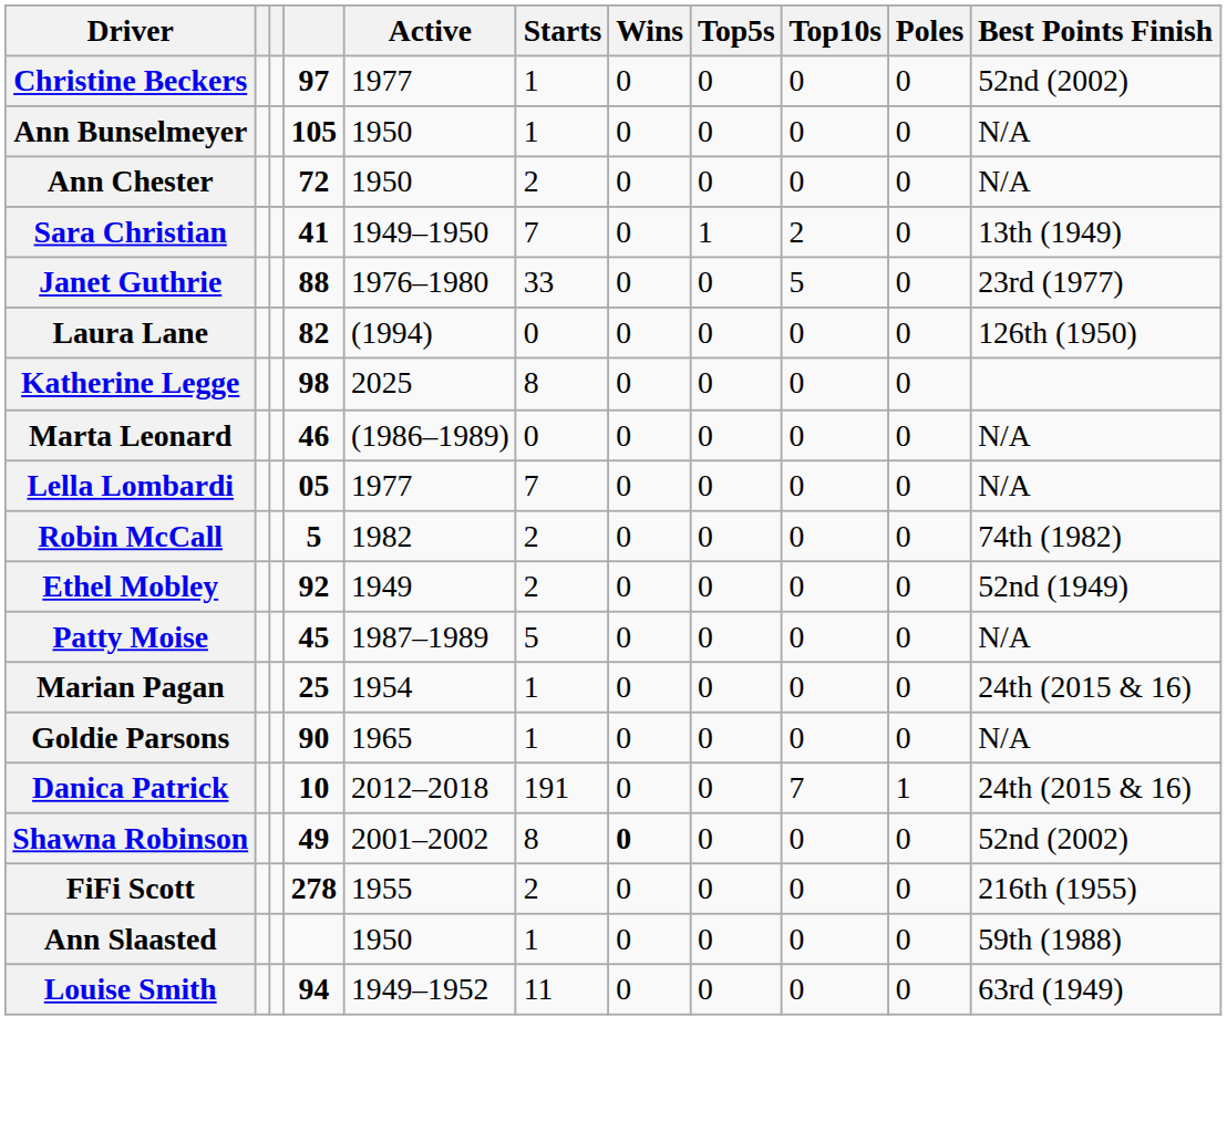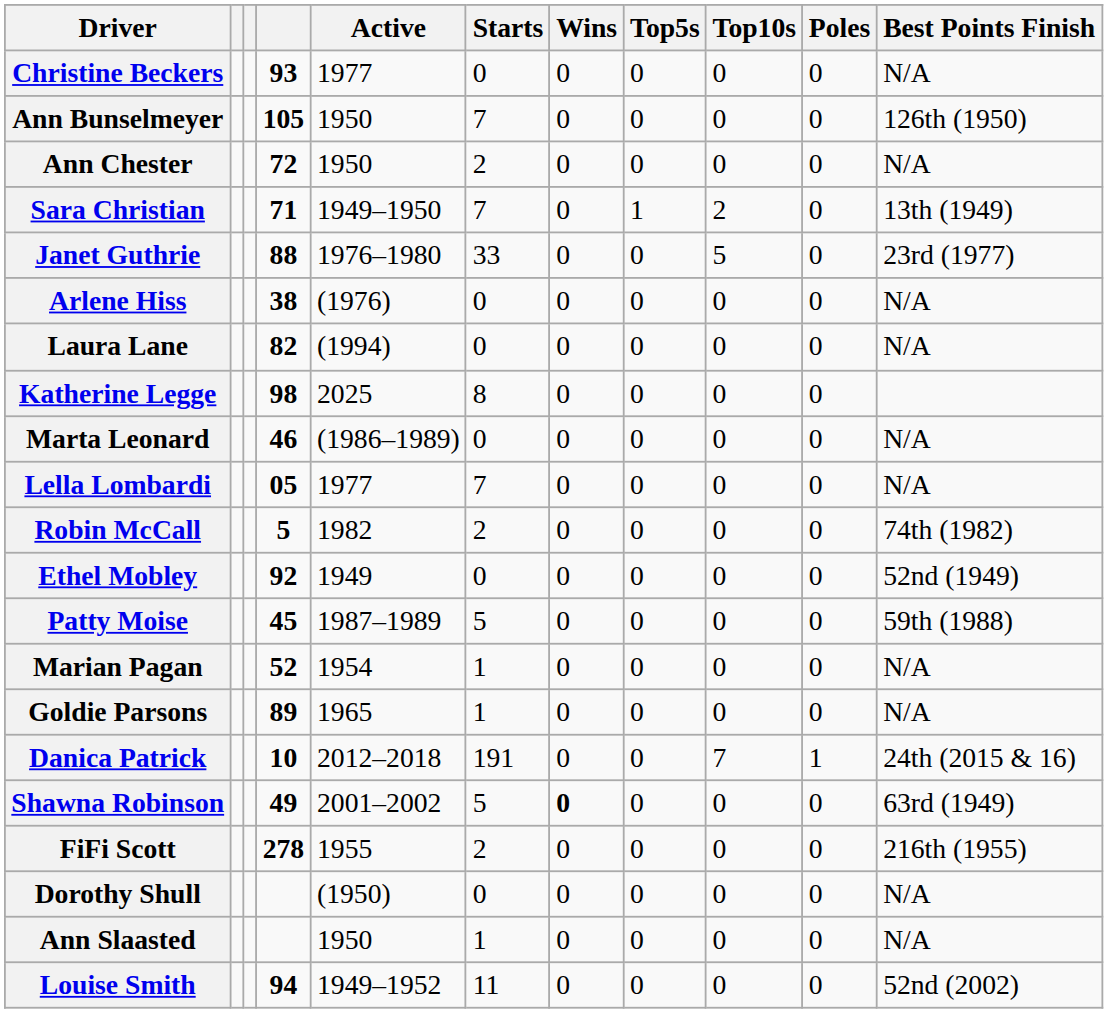 <table class="wikitable sortable" style="font-size: 95%;">
 <tr>
 <th>Driver</th>
 <th></th>
 <th></th>
 <th></th>
 <th>Active</th>
 <th>Starts</th>
 <th>Wins</th>
 <th>Top5s</th>
 <th>Top10s</th>
 <th>Poles</th>
 <th>Best Points Finish</th>
 </tr>
 <tr>
 <th><a href='#'>Christine Beckers</a></th>
 <td></td>
 <td align=center></td>
-<td align=center><strong>97</strong></td>
+<td align=center><strong>93</strong></td>
 <td>1977</td>
-<td>1</td>
 <td>0</td>
 <td>0</td>
 <td>0</td>
 <td>0</td>
-<td data-sort-value=52>52nd (2002)</td>
+<td>0</td>
+<td data-sort-value=1000>N/A</td>
 </tr>
 <tr>
 <th>Ann Bunselmeyer</th>
 <td></td>
 <td align=center></td>
 <td align=center><strong>105</strong></td>
 <td>1950</td>
-<td>1</td>
+<td>7</td>
 <td>0</td>
 <td>0</td>
 <td>0</td>
 <td>0</td>
-<td data-sort-value=1000>N/A</td>
+<td data-sort-value=126>126th (1950)</td>
 </tr>
 <tr>
 <th>Ann Chester</th>
 <td></td>
 <td align=center></td>
 <td align=center><strong>72</strong></td>
 <td>1950</td>
 <td>2</td>
 <td>0</td>
 <td>0</td>
 <td>0</td>
 <td>0</td>
 <td data-sort-value=1000>N/A</td>
 </tr>
 <tr>
 <th><a href='#'>Sara Christian</a></th>
 <td></td>
 <td align=center></td>
-<td align=center><strong>41</strong></td>
+<td align=center><strong>71</strong></td>
 <td>1949–1950</td>
 <td>7</td>
 <td>0</td>
 <td>1</td>
 <td>2</td>
 <td>0</td>
 <td data-sort-value=13>13th (1949)</td>
 </tr>
 <tr>
 <th><a href='#'>Janet Guthrie</a></th>
 <td></td>
 <td align=center></td>
 <td align=center><strong>88</strong></td>
 <td>1976–1980</td>
 <td>33</td>
 <td>0</td>
 <td>0</td>
 <td>5</td>
 <td>0</td>
 <td data-sort-value=23>23rd (1977)</td>
 </tr>
 <tr>
+<th><a href='#'>Arlene Hiss</a></th>
+<td></td>
+<td align=center></td>
+<td align=center><strong>38</strong></td>
+<td data-sort-value=1976>(1976)</td>
+<td>0</td>
+<td>0</td>
+<td>0</td>
+<td>0</td>
+<td>0</td>
+<td data-sort-value=1000>N/A</td>
+</tr>
+<tr>
 <th>Laura Lane</th>
 <td></td>
 <td align=center></td>
 <td align=center><strong>82</strong></td>
 <td data-sort-value=1994>(1994)</td>
 <td>0</td>
 <td>0</td>
 <td>0</td>
 <td>0</td>
 <td>0</td>
-<td data-sort-value=126>126th (1950)</td>
+<td data-sort-value=1000>N/A</td>
 </tr>
 <tr>
 <th><a href='#'>Katherine Legge</a></th>
 <td></td>
 <td></td>
 <td align=center><strong>98</strong></td>
 <td>2025</td>
 <td>8</td>
 <td>0</td>
 <td>0</td>
 <td>0</td>
 <td>0</td>
 <td></td>
 </tr>
 <tr>
 <th>Marta Leonard</th>
 <td></td>
 <td align=center></td>
 <td align=center><strong>46</strong></td>
 <td data-sort-value=1986–1989>(1986–1989)</td>
 <td>0</td>
 <td>0</td>
 <td>0</td>
 <td>0</td>
 <td>0</td>
 <td data-sort-value=1000>N/A</td>
 </tr>
 <tr>
 <th><a href='#'>Lella Lombardi</a></th>
 <td></td>
 <td align=center></td>
 <td align=center><strong>05</strong></td>
 <td>1977</td>
 <td>7</td>
 <td>0</td>
 <td>0</td>
 <td>0</td>
 <td>0</td>
 <td data-sort-value=1000>N/A</td>
 </tr>
 <tr>
 <th><a href='#'>Robin McCall</a></th>
 <td></td>
 <td align=center></td>
 <td align=center><strong>5</strong></td>
 <td>1982</td>
 <td>2</td>
 <td>0</td>
 <td>0</td>
 <td>0</td>
 <td>0</td>
 <td data-sort-value=74>74th (1982)</td>
 </tr>
 <tr>
 <th><a href='#'>Ethel Mobley</a></th>
 <td></td>
 <td align=center></td>
 <td align=center><strong>92</strong></td>
 <td>1949</td>
-<td>2</td>
+<td>0</td>
 <td>0</td>
 <td>0</td>
 <td>0</td>
 <td>0</td>
 <td data-sort-value=52>52nd (1949)</td>
 </tr>
 <tr>
 <th><a href='#'>Patty Moise</a></th>
 <td></td>
 <td align=center></td>
 <td align=center><strong>45</strong></td>
 <td>1987–1989</td>
 <td>5</td>
 <td>0</td>
 <td>0</td>
 <td>0</td>
 <td>0</td>
-<td data-sort-value=1000>N/A</td>
+<td data-sort-value=59>59th (1988)</td>
 </tr>
 <tr>
 <th>Marian Pagan</th>
 <td></td>
 <td align=center></td>
-<td align=center><strong>25</strong></td>
+<td align=center><strong>52</strong></td>
 <td>1954</td>
 <td>1</td>
 <td>0</td>
 <td>0</td>
 <td>0</td>
 <td>0</td>
-<td data-sort-value=24>24th (2015 & 16)</td>
+<td data-sort-value=1000>N/A</td>
 </tr>
 <tr>
 <th>Goldie Parsons</th>
 <td></td>
 <td align=center></td>
-<td align=center><strong>90</strong></td>
+<td align=center><strong>89</strong></td>
 <td>1965</td>
 <td>1</td>
 <td>0</td>
 <td>0</td>
 <td>0</td>
 <td>0</td>
 <td data-sort-value=1000>N/A</td>
 </tr>
 <tr>
 <th><a href='#'>Danica Patrick</a></th>
 <td></td>
 <td align=center></td>
 <td align=center><strong>10</strong></td>
 <td>2012–2018</td>
 <td>191</td>
 <td>0</td>
 <td>0</td>
 <td>7</td>
 <td>1</td>
 <td data-sort-value=24>24th (2015 & 16)</td>
 </tr>
 <tr>
 <th><a href='#'>Shawna Robinson</a></th>
 <td></td>
 <td align=center></td>
 <td align=center><strong>49</strong></td>
 <td>2001–2002</td>
-<td>8</td>
+<td>5</td>
 <td><strong>0</strong></td>
 <td>0</td>
 <td>0</td>
 <td>0</td>
-<td data-sort-value=52>52nd (2002)</td>
+<td data-sort-value=63>63rd (1949)</td>
 </tr>
 <tr>
 <th>FiFi Scott</th>
 <td></td>
 <td align=center></td>
 <td align=center><strong>278</strong></td>
 <td>1955</td>
 <td>2</td>
 <td>0</td>
 <td>0</td>
 <td>0</td>
 <td>0</td>
 <td data-sort-value=216>216th (1955)</td>
 </tr>
 <tr>
+<th>Dorothy Shull</th>
+<td></td>
+<td align=center></td>
+<td></td>
+<td data-sort-value=1950>(1950)</td>
+<td>0</td>
+<td>0</td>
+<td>0</td>
+<td>0</td>
+<td>0</td>
+<td data-sort-value=1000>N/A</td>
+</tr>
+<tr>
 <th>Ann Slaasted</th>
 <td></td>
 <td align=center></td>
 <td></td>
 <td>1950</td>
 <td>1</td>
 <td>0</td>
 <td>0</td>
 <td>0</td>
 <td>0</td>
-<td data-sort-value=59>59th (1988)</td>
+<td data-sort-value=1000>N/A</td>
 </tr>
 <tr>
 <th><a href='#'>Louise Smith</a></th>
 <td></td>
 <td align=center></td>
 <td align=center><strong>94</strong></td>
 <td>1949–1952</td>
 <td>11</td>
 <td>0</td>
 <td>0</td>
 <td>0</td>
 <td>0</td>
-<td data-sort-value=63>63rd (1949)</td>
+<td data-sort-value=52>52nd (2002)</td>
 </tr>
 </table>
